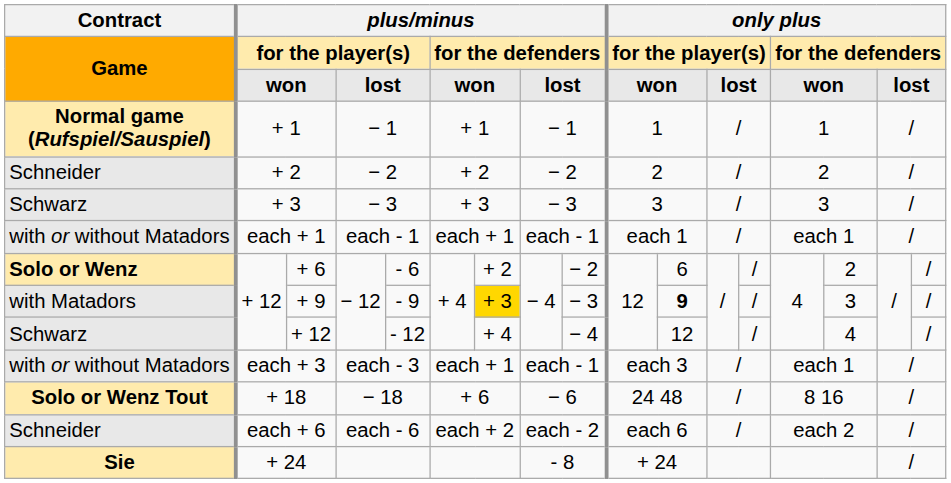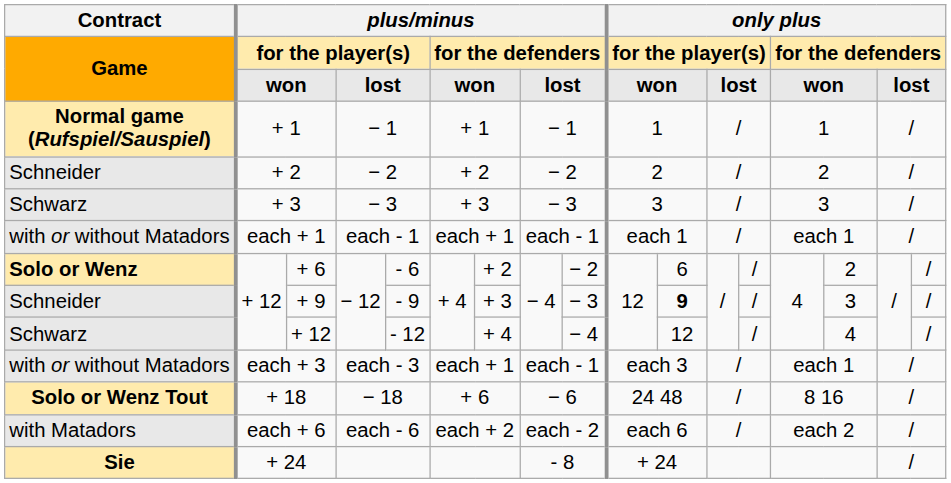 <table class="wikitable float-right" style="text-align:center;">
 <tr class="hintergrundfarbe6">
 <th style="border-right: medium solid; border-right-color: #909090;">Contract</th>
 <th colspan="8" style="border-right: medium solid; border-right-color: #909090;"><em>plus/minus</em></th>
 <th colspan="8"><em>only plus</em></th>
 </tr>
 <tr>
 <th rowspan="2" style="background:#FFAA00; border-right: medium solid; border-right-color: #909090;">Game</th>
 <th colspan="4" style="background:#FFEBAD;">for the player(s)</th>
 <th colspan="4" style="background:#FFEBAD; border-right: medium solid; border-right-color: #909090;">for the defenders</th>
 <th colspan="4" style="background:#FFEBAD;">for the player(s)</th>
 <th colspan="4" style="background:#FFEBAD;">for the defenders</th>
 </tr>
 <tr>
 <th colspan="2" style="background:#E8E8E8;">won</th>
 <th colspan="2" style="background:#E8E8E8;">lost</th>
 <th colspan="2" style="background:#E8E8E8;">won</th>
 <th colspan="2" style="background:#E8E8E8; border-right: medium solid; border-right-color: #909090;">lost</th>
 <th colspan="2" style="background:#E8E8E8;">won</th>
 <th colspan="2" style="background:#E8E8E8;">lost</th>
 <th colspan="2" style="background:#E8E8E8;">won</th>
 <th colspan="2" style="background:#E8E8E8;">lost</th>
 </tr>
 <tr>
 <th style="background: #FFEBAD; border-right: medium solid; border-right-color: #909090;">Normal game<br>(<em>Rufspiel/Sauspiel</em>)</th>
 <td colspan="2">+ 1</td>
 <td colspan="2">− 1</td>
 <td colspan="2">+ 1</td>
 <td colspan="2" style="border-right: medium solid; border-right-color:#909090">− 1</td>
 <td colspan="2">1</td>
 <td colspan="2">/</td>
 <td colspan="2">1</td>
 <td colspan="2">/</td>
 </tr>
 <tr>
 <td style="background: #E8E8E8; border-right: medium solid; border-right-color:#909090; text-align:left;">Schneider</td>
 <td colspan="2">+ 2</td>
 <td colspan="2">− 2</td>
 <td colspan="2">+ 2</td>
 <td colspan="2" style="border-right: medium solid; border-right-color:#909090">− 2</td>
 <td colspan="2">2</td>
 <td colspan="2">/</td>
 <td colspan="2">2</td>
 <td colspan="2">/</td>
 </tr>
 <tr>
 <td style="background: #E8E8E8; border-right: medium solid; border-right-color:#909090; text-align:left;">Schwarz</td>
 <td colspan="2">+ 3</td>
 <td colspan="2">− 3</td>
 <td colspan="2">+ 3</td>
 <td colspan="2" style="border-right: medium solid; border-right-color:#909090">− 3</td>
 <td colspan="2">3</td>
 <td colspan="2">/</td>
 <td colspan="2">3</td>
 <td colspan="2">/</td>
 </tr>
 <tr>
 <td style="background: #E8E8E8; border-right: medium solid; border-right-color:#909090; text-align:left;">with <em>or</em> without Matadors</td>
 <td colspan="2">each + 1</td>
 <td colspan="2">each - 1</td>
 <td colspan="2">each + 1</td>
 <td colspan="2" style="border-right: medium solid; border-right-color:#909090">each - 1</td>
 <td colspan="2">each 1</td>
 <td colspan="2">/</td>
 <td colspan="2">each 1</td>
 <td colspan="2">/</td>
 </tr>
 <tr>
 <th style="background: #FFEBAD; border-right: medium solid; border-right-color: #909090; text-align: left;">Solo or Wenz</th>
 <td rowspan="3">+ 12</td>
 <td>+ 6</td>
 <td rowspan="3">− 12</td>
 <td>- 6</td>
 <td rowspan="3">+ 4</td>
 <td>+ 2</td>
 <td rowspan="3">− 4</td>
 <td style="border-right: medium solid; border-right-color:#909090">− 2</td>
 <td rowspan="3">12</td>
 <td>6</td>
 <td rowspan="3">/</td>
 <td>/</td>
 <td rowspan="3">4</td>
 <td>2</td>
 <td rowspan="3">/</td>
 <td>/</td>
 </tr>
 <tr>
-<td style="background: #E8E8E8; border-right: medium solid; border-right-color:#909090; text-align:left;">with Matadors</td>
+<td style="background: #E8E8E8; border-right: medium solid; border-right-color:#909090; text-align:left;">Schneider</td>
 <td>+ 9</td>
 <td>- 9</td>
-<td style="background: gold;">+ 3</td>
+<td>+ 3</td>
 <td style="border-right: medium solid; border-right-color:#909090">− 3</td>
 <td><strong>9</strong></td>
 <td>/</td>
 <td>3</td>
 <td>/</td>
 </tr>
 <tr>
 <td style="background: #E8E8E8; border-right: medium solid; border-right-color:#909090; text-align:left;">Schwarz</td>
 <td>+ 12</td>
 <td>- 12</td>
 <td>+ 4</td>
 <td style="border-right: medium solid; border-right-color:#909090">− 4</td>
 <td>12</td>
 <td>/</td>
 <td>4</td>
 <td>/</td>
 </tr>
 <tr>
 <td style="background: #E8E8E8; border-right: medium solid; border-right-color:#909090; text-align:left;">with <em>or</em> without Matadors</td>
 <td colspan="2">each + 3</td>
 <td colspan="2">each - 3</td>
 <td colspan="2">each + 1</td>
 <td colspan="2" style="border-right: medium solid; border-right-color:#909090">each - 1</td>
 <td colspan="2">each 3</td>
 <td colspan="2">/</td>
 <td colspan="2">each 1</td>
 <td colspan="2">/</td>
 </tr>
 <tr>
 <th style="background: #FFEBAD; border-right: medium solid; border-right-color: #909090;">Solo or Wenz Tout</th>
 <td colspan="2">+ 18</td>
 <td colspan="2">− 18</td>
 <td colspan="2">+ 6</td>
 <td colspan="2" style="border-right: medium solid; border-right-color:#909090">− 6</td>
 <td colspan="2"><span>24</span> 48</td>
 <td colspan="2"><span>/</span></td>
 <td colspan="2"><span>8</span> 16</td>
 <td colspan="2"><span>/</span></td>
 </tr>
 <tr>
-<td style="background: #E8E8E8; border-right: medium solid; border-right-color:#909090; text-align:left;">Schneider</td>
+<td style="background: #E8E8E8; border-right: medium solid; border-right-color:#909090; text-align:left;">with Matadors</td>
 <td colspan="2"><span>each + 6</span></td>
 <td colspan="2"><span>each - 6</span></td>
 <td colspan="2"><span>each + 2</span></td>
 <td colspan="2" style="border-right: medium solid; border-right-color:#909090"><span>each - 2</span></td>
 <td colspan="2"><span>each 6</span></td>
 <td colspan="2"><span>/</span></td>
 <td colspan="2"><span>each 2</span></td>
 <td colspan="2"><span>/</span></td>
 </tr>
 <tr>
 <th style="background: #FFEBAD; border-right: medium solid; border-right-color: #909090;">Sie</th>
 <td colspan="2">+ 24</td>
 <td colspan="2"></td>
 <td colspan="2"></td>
 <td colspan="2" style="border-right: medium solid; border-right-color:#909090">- 8</td>
 <td colspan="2">+ 24</td>
 <td colspan="2"></td>
 <td colspan="2"></td>
 <td colspan="2">/</td>
 </tr>
 </table>
